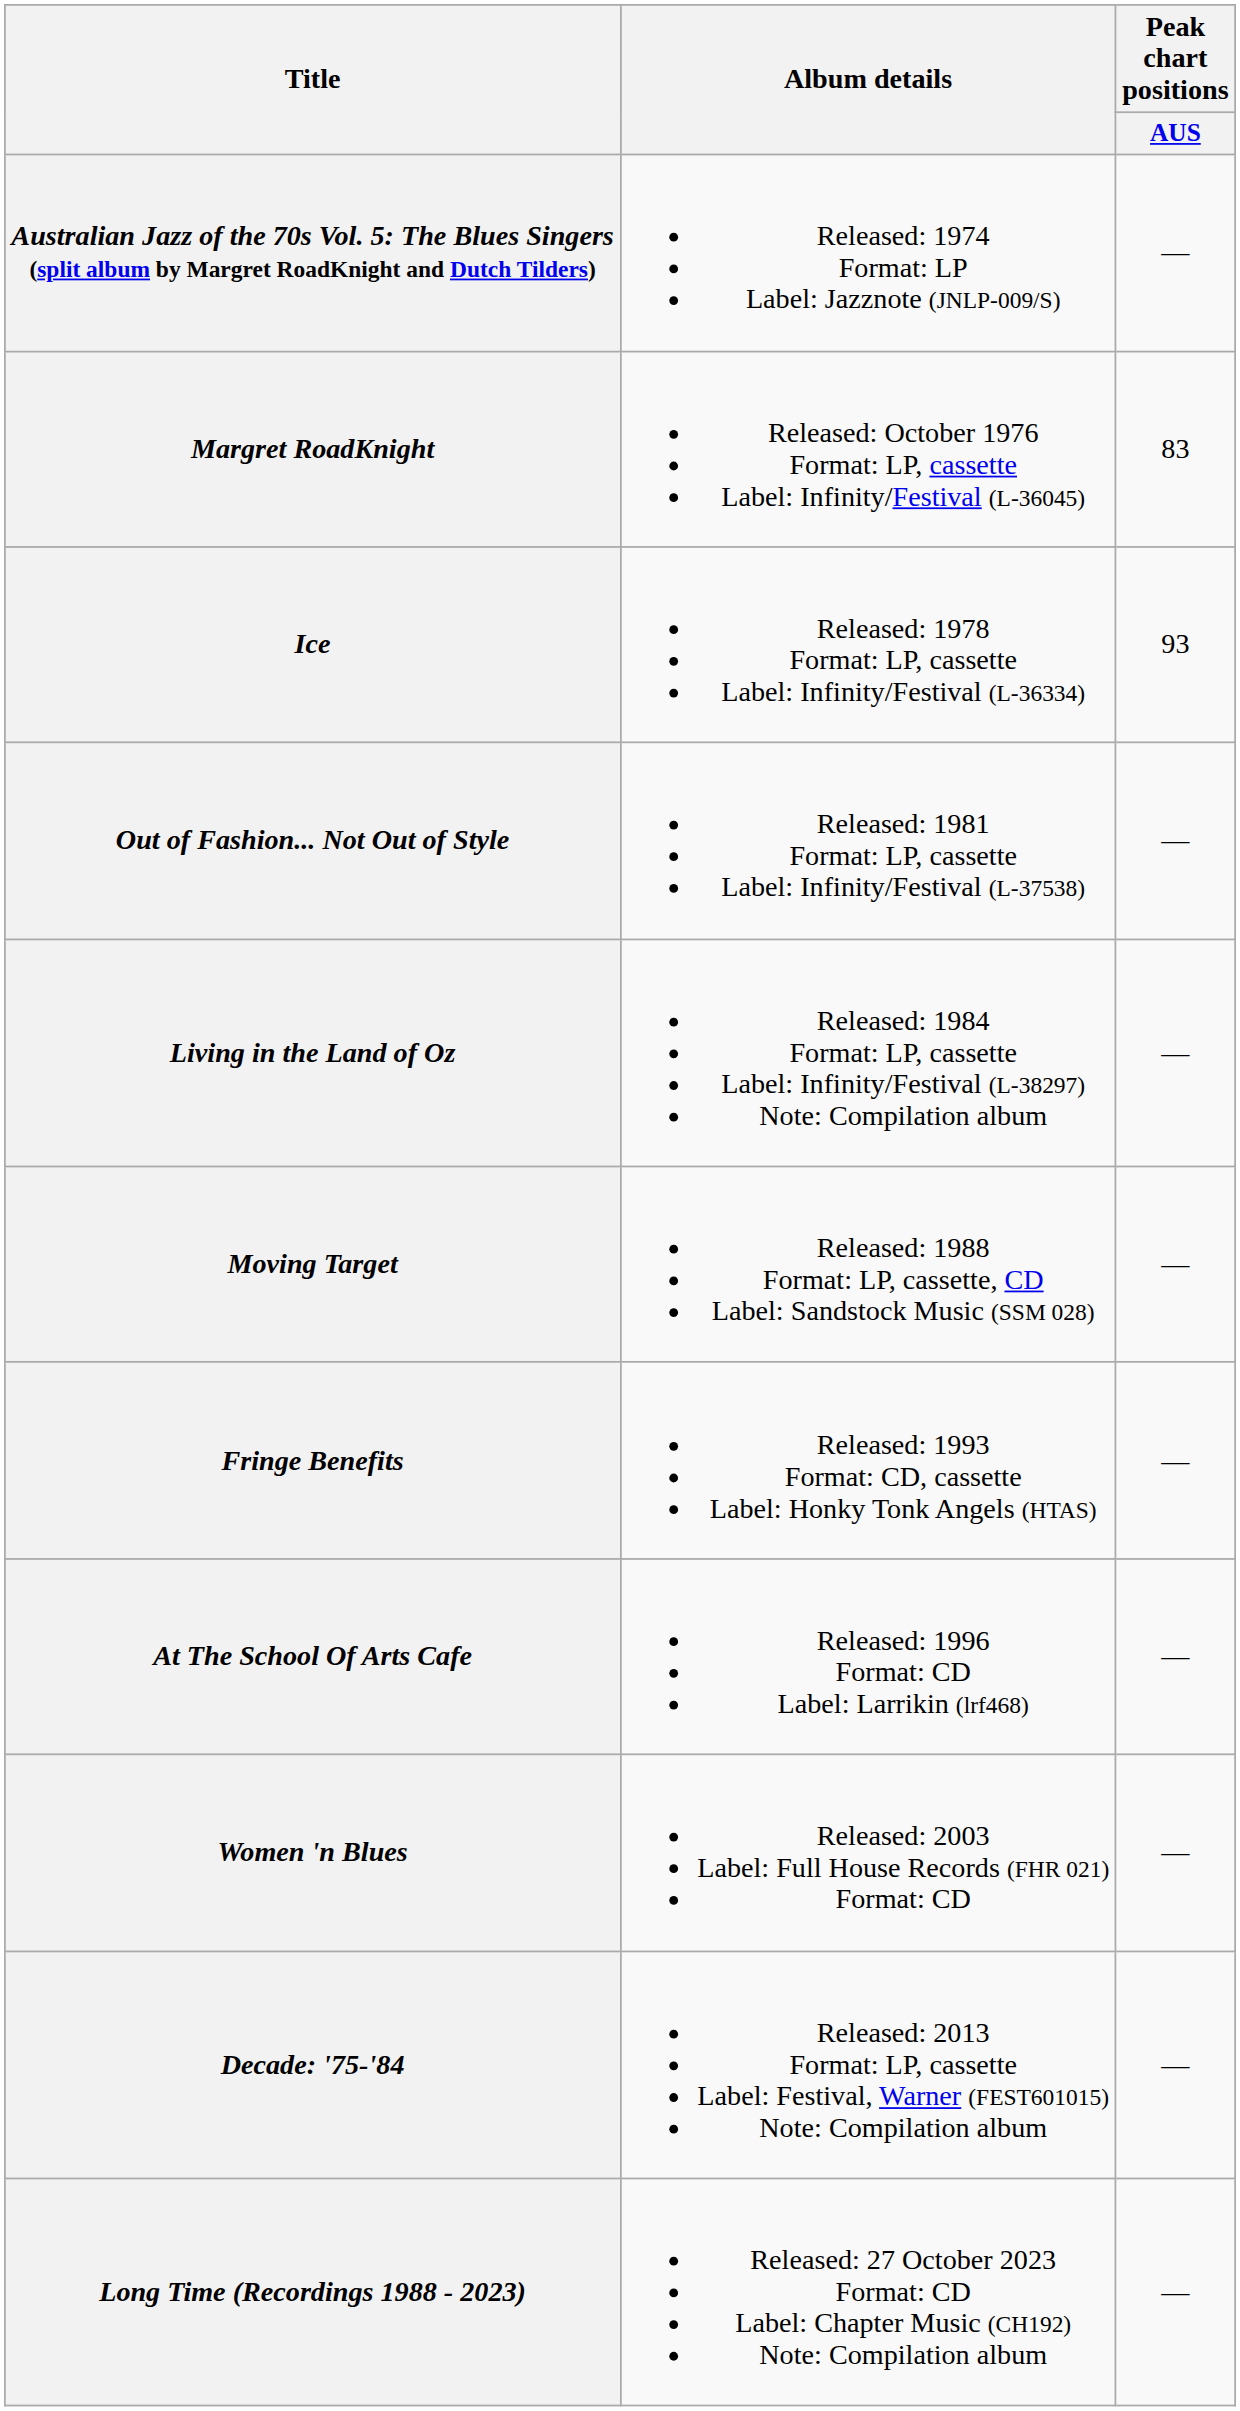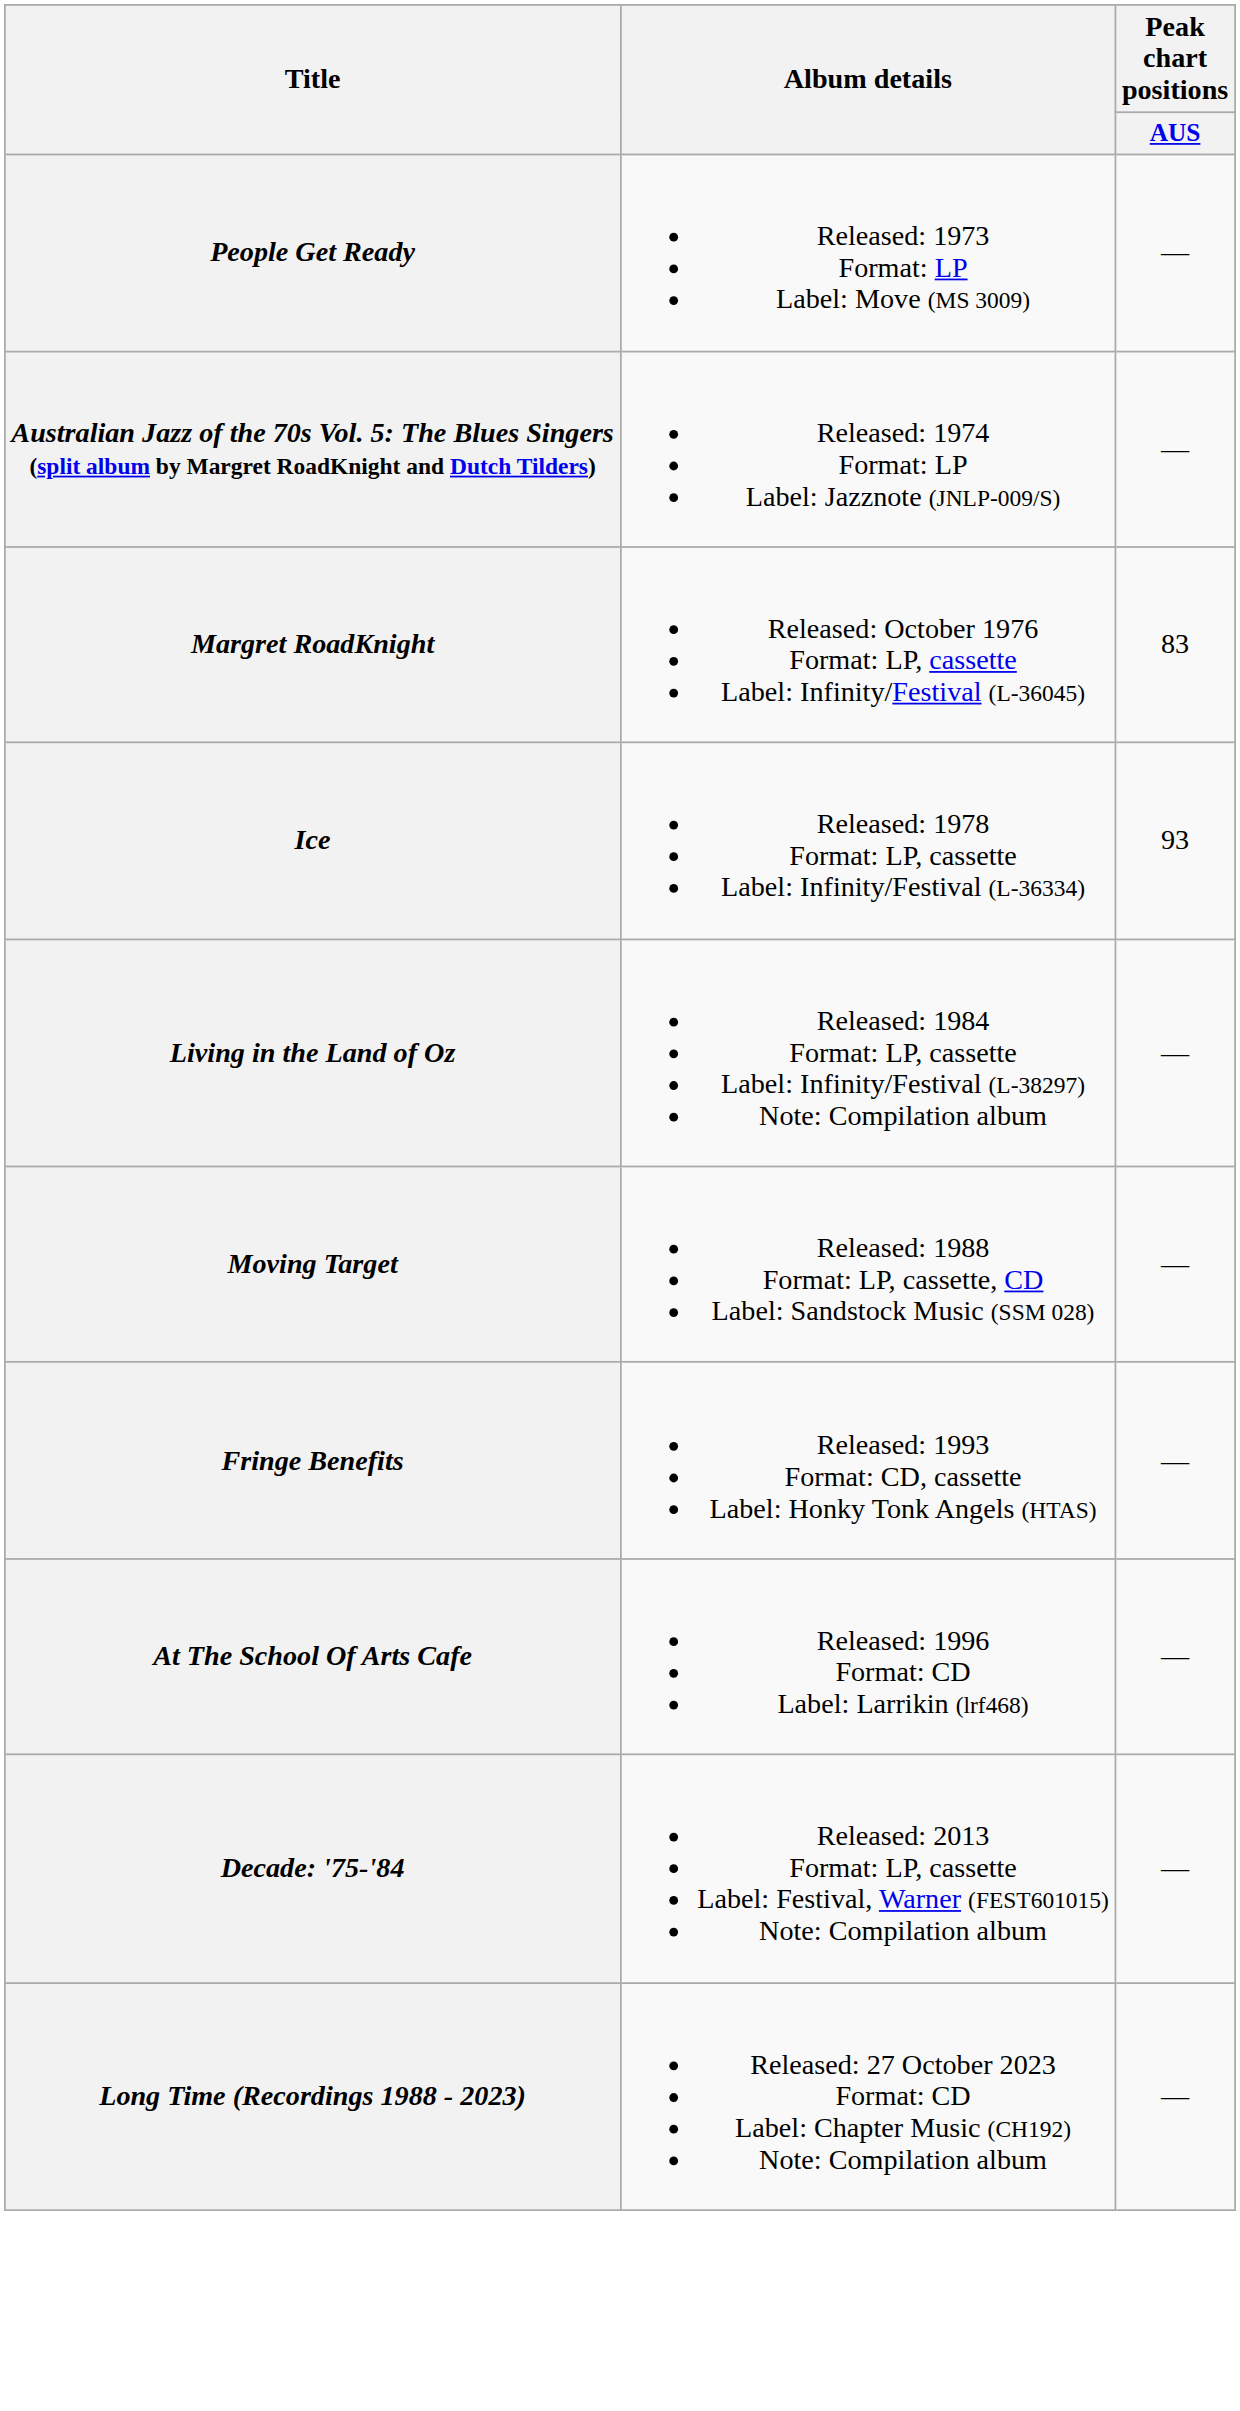 <table class="wikitable plainrowheaders" style="text-align:center">
 <tr>
 <th scope="col" rowspan="2">Title</th>
 <th scope="col" rowspan="2">Album details</th>
 <th scope="col" colspan="1">Peak chart positions</th>
 </tr>
 <tr>
 <th scope="col" style="width:3em; font-size:90%"><a href='#'>AUS</a><br></th>
+</tr>
+<tr>
+<th scope="row"><em>People Get Ready</em></th>
+<td><br><ul><li>Released: 1973</li><li>Format: <a href='#'>LP</a></li><li>Label: Move <small>(MS 3009)</small></li></ul></td>
+<td>—</td>
 </tr>
 <tr>
 <th scope="row"><em>Australian Jazz of the 70s Vol. 5: The Blues Singers</em><br><small>(<a href='#'>split album</a> by Margret RoadKnight and <a href='#'>Dutch Tilders</a>)</small></th>
 <td><br><ul><li>Released: 1974</li><li>Format: LP</li><li>Label: Jazznote <small>(JNLP-009/S)</small></li></ul></td>
 <td>—</td>
 </tr>
 <tr>
 <th scope="row"><em>Margret RoadKnight</em></th>
 <td><br><ul><li>Released: October 1976</li><li>Format: LP, <a href='#'>cassette</a></li><li>Label: Infinity/<a href='#'>Festival</a> <small>(L-36045)</small></li></ul></td>
 <td>83</td>
 </tr>
 <tr>
 <th scope="row"><em>Ice</em></th>
 <td><br><ul><li>Released: 1978</li><li>Format: LP, cassette</li><li>Label: Infinity/Festival <small>(L-36334)</small></li></ul></td>
 <td>93</td>
-</tr>
-<tr>
-<th scope="row"><em>Out of Fashion... Not Out of Style</em></th>
-<td><br><ul><li>Released: 1981</li><li>Format: LP, cassette</li><li>Label: Infinity/Festival <small>(L-37538)</small></li></ul></td>
-<td>—</td>
 </tr>
 <tr>
 <th scope="row"><em>Living in the Land of Oz</em></th>
 <td><br><ul><li>Released: 1984</li><li>Format: LP, cassette</li><li>Label: Infinity/Festival <small>(L-38297)</small></li><li>Note: Compilation album</li></ul></td>
 <td>—</td>
 </tr>
 <tr>
 <th scope="row"><em>Moving Target</em></th>
 <td><br><ul><li>Released: 1988</li><li>Format: LP, cassette, <a href='#'>CD</a></li><li>Label: Sandstock Music <small>(SSM 028)</small></li></ul></td>
 <td>—</td>
 </tr>
 <tr>
 <th scope="row"><em>Fringe Benefits</em></th>
 <td><br><ul><li>Released: 1993</li><li>Format: CD, cassette</li><li>Label: Honky Tonk Angels <small>(HTAS)</small></li></ul></td>
 <td>—</td>
 </tr>
 <tr>
 <th scope="row"><em>At The School Of Arts Cafe</em></th>
 <td><br><ul><li>Released: 1996</li><li>Format: CD</li><li>Label: Larrikin <small>(lrf468)</small></li></ul></td>
 <td>—</td>
 </tr>
 <tr>
-<th scope="row"><em>Women 'n Blues</em> <br> </th>
-<td><br><ul><li>Released: 2003</li><li>Label: Full House Records <small>(FHR 021)</small></li><li>Format: CD</li></ul></td>
-<td>—</td>
-</tr>
-<tr>
 <th scope="row"><em>Decade: '75-'84</em></th>
 <td><br><ul><li>Released: 2013</li><li>Format: LP, cassette</li><li>Label: Festival, <a href='#'>Warner</a> <small>(FEST601015)</small></li><li>Note: Compilation album</li></ul></td>
 <td>—</td>
 </tr>
 <tr>
 <th scope="row"><em>Long Time (Recordings 1988 - 2023)</em></th>
 <td><br><ul><li>Released: 27 October 2023</li><li>Format: CD</li><li>Label: Chapter Music <small>(CH192)</small></li><li>Note: Compilation album</li></ul></td>
 <td>—</td>
 </tr>
 </table>
